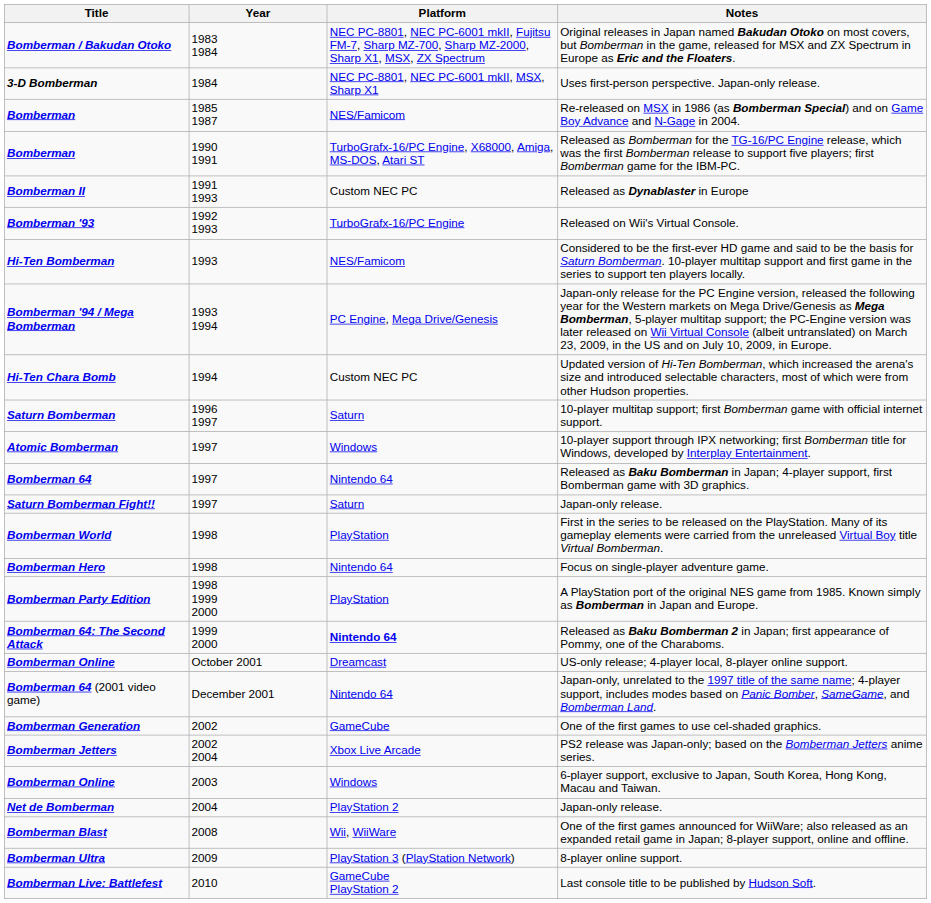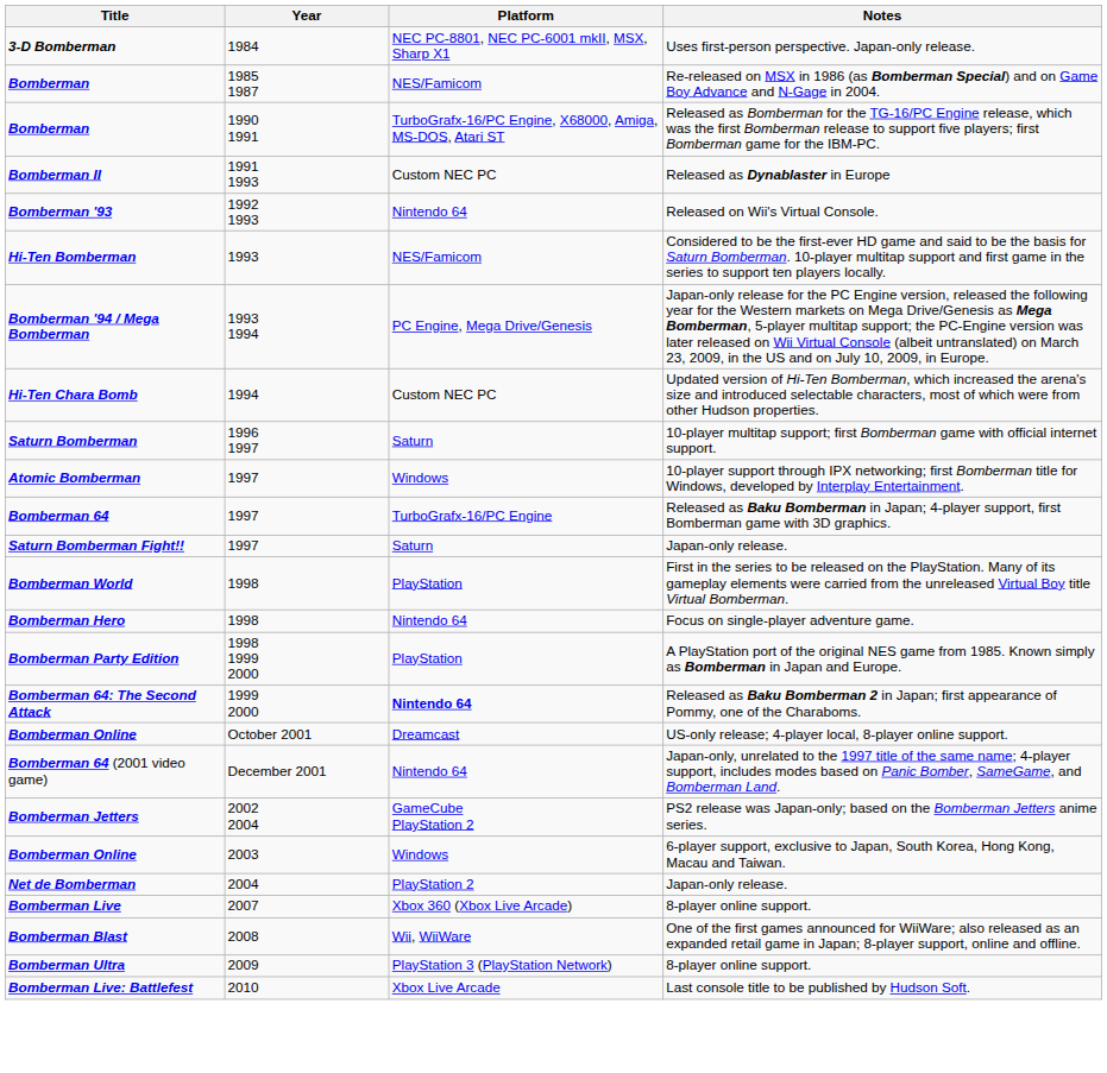 <table class="wikitable sortable" style="width: 100%;">
 <tr>
 <th scope="col" width=20%>Title</th>
 <th scope="col" width=15%>Year</th>
 <th scope="col" width=25%>Platform</th>
 <th scope="col" style="width:40%;" class="unsortable">Notes</th>
-</tr>
-<tr>
-<td><strong><em><a href='#'>Bomberman / Bakudan Otoko</a></em></strong></td>
-<td> 1983<br> 1984</td>
-<td><a href='#'>NEC PC-8801</a>, <a href='#'>NEC PC-6001 mkII</a>, <a href='#'>Fujitsu FM-7</a>, <a href='#'>Sharp MZ-700</a>, <a href='#'>Sharp MZ-2000</a>, <a href='#'>Sharp X1</a>, <a href='#'>MSX</a>, <a href='#'>ZX Spectrum</a></td>
-<td>Original releases in Japan named <strong><em>Bakudan Otoko</em></strong> on most covers, but <em>Bomberman</em> in the game, released for MSX and ZX Spectrum in Europe as <strong><em>Eric and the Floaters</em></strong>.</td>
 </tr>
 <tr>
 <td><strong><em>3-D Bomberman</em></strong></td>
 <td> 1984</td>
 <td><a href='#'>NEC PC-8801</a>, <a href='#'>NEC PC-6001 mkII</a>, <a href='#'>MSX</a>, <a href='#'>Sharp X1</a></td>
 <td>Uses first-person perspective. Japan-only release.</td>
 </tr>
 <tr>
 <td><strong><em><a href='#'>Bomberman</a></em></strong></td>
 <td data-sort-value="1985"> 1985<br> 1987</td>
 <td><a href='#'>NES/Famicom</a></td>
 <td>Re-released on <a href='#'>MSX</a> in 1986 (as <strong><em>Bomberman Special</em></strong>) and on <a href='#'>Game Boy Advance</a> and <a href='#'>N-Gage</a> in 2004.</td>
 </tr>
 <tr>
 <td><strong><em><a href='#'>Bomberman</a></em></strong></td>
 <td data-sort-value="1990"> 1990<br> 1991</td>
 <td><a href='#'>TurboGrafx-16/PC Engine</a>, <a href='#'>X68000</a>, <a href='#'>Amiga</a>, <a href='#'>MS-DOS</a>, <a href='#'>Atari ST</a></td>
 <td>Released as <em>Bomberman</em> for the <a href='#'>TG-16/PC Engine</a> release, which was the first <em>Bomberman</em> release to support five players; first <em>Bomberman</em> game for the IBM-PC.</td>
 </tr>
 <tr>
 <td><strong><em><a href='#'>Bomberman II</a></em></strong></td>
 <td data-sort-value="1991"> 1991<br> 1993</td>
 <td>Custom NEC PC</td>
 <td>Released as <strong><em>Dynablaster</em></strong> in Europe</td>
 </tr>
 <tr>
 <td><strong><em><a href='#'>Bomberman '93</a></em></strong></td>
 <td data-sort-value="1992"> 1992<br> 1993</td>
-<td><a href='#'>TurboGrafx-16/PC Engine</a></td>
+<td><a href='#'>Nintendo 64</a></td>
 <td>Released on Wii's Virtual Console.</td>
 </tr>
 <tr>
 <td><strong><em><a href='#'>Hi-Ten Bomberman</a></em></strong></td>
 <td data-sort-value="1993"> 1993</td>
 <td><a href='#'>NES/Famicom</a></td>
 <td>Considered to be the first-ever HD game and said to be the basis for <em><a href='#'>Saturn Bomberman</a></em>. 10-player multitap support and first game in the series to support ten players locally.</td>
 </tr>
 <tr>
 <td><strong><em><a href='#'>Bomberman '94 / Mega Bomberman</a></em></strong></td>
 <td data-sort-value="1993"> 1993<br> 1994</td>
 <td><a href='#'>PC Engine</a>, <a href='#'>Mega Drive/Genesis</a></td>
 <td>Japan-only release for the PC Engine version, released the following year for the Western markets on Mega Drive/Genesis as <strong><em>Mega Bomberman</em></strong>, 5-player multitap support; the PC-Engine version was later released on <a href='#'>Wii Virtual Console</a> (albeit untranslated) on March 23, 2009, in the US and on July 10, 2009, in Europe.</td>
 </tr>
 <tr>
 <td><strong><em><a href='#'>Hi-Ten Chara Bomb</a></em></strong></td>
 <td data-sort-value="1994"> 1994</td>
 <td>Custom NEC PC</td>
 <td>Updated version of <em>Hi-Ten Bomberman</em>, which increased the arena's size and introduced selectable characters, most of which were from other Hudson properties.</td>
 </tr>
 <tr>
 <td><strong><em><a href='#'>Saturn Bomberman</a></em></strong></td>
 <td data-sort-value="1996"> 1996<br> 1997</td>
 <td><a href='#'>Saturn</a></td>
 <td>10-player multitap support; first <em>Bomberman</em> game with official internet support.</td>
 </tr>
 <tr>
 <td><strong><em><a href='#'>Atomic Bomberman</a></em></strong></td>
 <td> 1997</td>
 <td><a href='#'>Windows</a></td>
 <td>10-player support through IPX networking; first <em>Bomberman</em> title for Windows, developed by <a href='#'>Interplay Entertainment</a>.</td>
 </tr>
 <tr>
 <td><strong><em><a href='#'>Bomberman 64</a></em></strong></td>
 <td data-sort-value="1997"> 1997</td>
-<td><a href='#'>Nintendo 64</a></td>
+<td><a href='#'>TurboGrafx-16/PC Engine</a></td>
 <td>Released as <strong><em>Baku Bomberman</em></strong> in Japan; 4-player support, first Bomberman game with 3D graphics.</td>
 </tr>
 <tr>
 <td><strong><em><a href='#'>Saturn Bomberman Fight!!</a></em></strong></td>
 <td data-sort-value="1997"> 1997</td>
 <td><a href='#'>Saturn</a></td>
 <td>Japan-only release.</td>
 </tr>
 <tr>
 <td><strong><em><a href='#'>Bomberman World</a></em></strong></td>
 <td data-sort-value="1998"> 1998</td>
 <td><a href='#'>PlayStation</a></td>
 <td>First in the series to be released on the PlayStation. Many of its gameplay elements were carried from the unreleased <a href='#'>Virtual Boy</a> title <em>Virtual Bomberman</em>.</td>
 </tr>
 <tr>
 <td><strong><em><a href='#'>Bomberman Hero</a></em></strong></td>
 <td data-sort-value="1998"> 1998</td>
 <td><a href='#'>Nintendo 64</a></td>
 <td>Focus on single-player adventure game.</td>
 </tr>
 <tr>
 <td><strong><em><a href='#'>Bomberman Party Edition</a></em></strong></td>
 <td data-sort-value="1998"> 1998<br> 1999<br> 2000</td>
 <td><a href='#'>PlayStation</a></td>
 <td>A PlayStation port of the original NES game from 1985. Known simply as <strong><em>Bomberman</em></strong> in Japan and Europe.</td>
 </tr>
 <tr>
 <td><strong><em><a href='#'>Bomberman 64: The Second Attack</a></em></strong></td>
 <td data-sort-value="1999"> 1999<br> 2000</td>
 <td><strong><a href='#'>Nintendo 64</a></strong></td>
 <td>Released as <strong><em>Baku Bomberman 2</em></strong> in Japan; first appearance of Pommy, one of the Charaboms.</td>
 </tr>
 <tr>
 <td><strong><em><a href='#'>Bomberman Online</a></em></strong></td>
 <td data-sort-value="2001"> October 2001</td>
 <td><a href='#'>Dreamcast</a></td>
 <td>US-only release; 4-player local, 8-player online support.</td>
 </tr>
 <tr>
 <td><strong><em><a href='#'>Bomberman 64</a></em></strong> (2001 video game)</td>
 <td> December 2001</td>
 <td><a href='#'>Nintendo 64</a></td>
 <td>Japan-only, unrelated to the <a href='#'>1997 title of the same name</a>; 4-player support, includes modes based on <em><a href='#'>Panic Bomber</a></em>, <em><a href='#'>SameGame</a></em>, and <em><a href='#'>Bomberman Land</a></em>.</td>
 </tr>
 <tr>
-<td><strong><em><a href='#'>Bomberman Generation</a></em></strong></td>
-<td data-sort-value="2002"> 2002</td>
-<td><a href='#'>GameCube</a></td>
-<td>One of the first games to use cel-shaded graphics.</td>
-</tr>
-<tr>
 <td><strong><em><a href='#'>Bomberman Jetters</a></em></strong></td>
 <td> 2002<br> 2004</td>
-<td><a href='#'>Xbox Live Arcade</a></td>
+<td><a href='#'>GameCube</a><br><a href='#'>PlayStation 2</a></td>
 <td>PS2 release was Japan-only; based on the <em><a href='#'>Bomberman Jetters</a></em> anime series.</td>
 </tr>
 <tr>
 <td><strong><em><a href='#'>Bomberman Online</a></em></strong></td>
 <td data-sort-value="2003"> 2003</td>
 <td><a href='#'>Windows</a></td>
 <td>6-player support, exclusive to Japan, South Korea, Hong Kong, Macau and Taiwan.</td>
 </tr>
 <tr>
 <td><strong><em><a href='#'>Net de Bomberman</a></em></strong></td>
 <td data-sort-value="2004"> 2004</td>
 <td><a href='#'>PlayStation 2</a></td>
 <td>Japan-only release.</td>
+</tr>
+<tr>
+<td><strong><em><a href='#'>Bomberman Live</a></em></strong></td>
+<td data-sort-value="2007"> 2007</td>
+<td><a href='#'>Xbox 360</a> (<a href='#'>Xbox Live Arcade</a>)</td>
+<td>8-player online support.</td>
 </tr>
 <tr>
 <td><strong><em><a href='#'>Bomberman Blast</a></em></strong></td>
 <td data-sort-value="2008"> 2008</td>
 <td><a href='#'>Wii</a>, <a href='#'>WiiWare</a></td>
 <td>One of the first games announced for WiiWare; also released as an expanded retail game in Japan; 8-player support, online and offline.</td>
 </tr>
 <tr>
 <td><strong><em><a href='#'>Bomberman Ultra</a></em></strong></td>
 <td data-sort-value="2009"> 2009</td>
 <td><a href='#'>PlayStation 3</a> (<a href='#'>PlayStation Network</a>)</td>
 <td>8-player online support.</td>
 </tr>
 <tr>
 <td><strong><em><a href='#'>Bomberman Live: Battlefest</a></em></strong></td>
 <td data-sort-value="2010"> 2010</td>
-<td><a href='#'>GameCube</a><br><a href='#'>PlayStation 2</a></td>
+<td><a href='#'>Xbox Live Arcade</a></td>
 <td>Last console title to be published by <a href='#'>Hudson Soft</a>.</td>
 </tr>
 </table>
